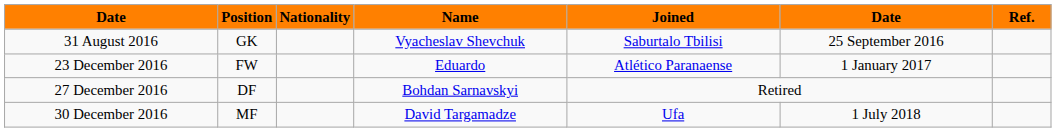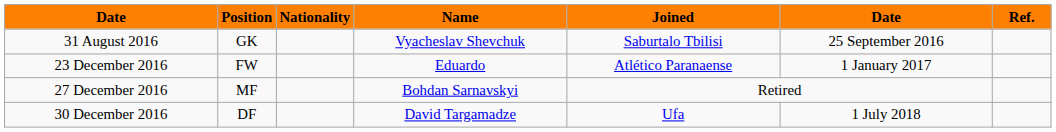 <table class="wikitable"  style="text-align:center; font-size:90%; ">
 <tr>
 <th style="background:#FF8000; color:black; width:200px;">Date</th>
 <th style="background:#FF8000; color:black; width:50px;">Position</th>
 <th style="background:#FF8000; color:black; width:50px;">Nationality</th>
 <th style="background:#FF8000; color:black; width:200px;">Name</th>
 <th style="background:#FF8000; color:black; width:200px;">Joined</th>
 <th style="background:#FF8000; color:black; width:200px;">Date</th>
 <th style="background:#FF8000; color:black; width:50px;">Ref.</th>
 </tr>
 <tr>
 <td>31 August 2016</td>
 <td>GK</td>
 <td></td>
 <td><a href='#'>Vyacheslav Shevchuk</a></td>
 <td><a href='#'>Saburtalo Tbilisi</a></td>
 <td>25 September 2016</td>
 <td></td>
 </tr>
 <tr>
 <td>23 December 2016</td>
 <td>FW</td>
 <td></td>
 <td><a href='#'>Eduardo</a></td>
 <td><a href='#'>Atlético Paranaense</a></td>
 <td>1 January 2017</td>
 <td></td>
 </tr>
 <tr>
 <td>27 December 2016</td>
-<td>DF</td>
+<td>MF</td>
 <td></td>
 <td><a href='#'>Bohdan Sarnavskyi</a></td>
 <td colspan="2">Retired</td>
 <td></td>
 </tr>
 <tr>
 <td>30 December 2016</td>
-<td>MF</td>
+<td>DF</td>
 <td></td>
 <td><a href='#'>David Targamadze</a></td>
 <td><a href='#'>Ufa</a></td>
 <td>1 July 2018</td>
 <td></td>
 </tr>
 </table>
